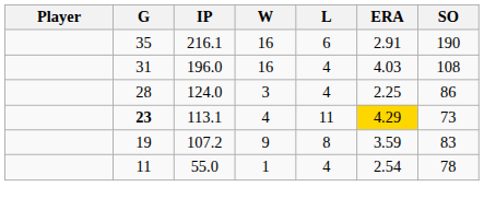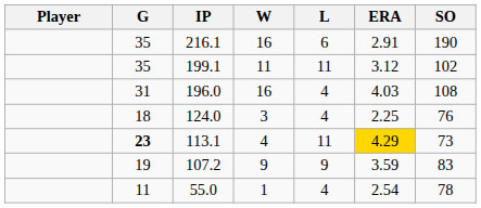 <table class="wikitable sortable">
 <tr>
 <th bgcolor="#DDDDFF" width="16%">Player</th>
 <th bgcolor="#DDDDFF" width="9%">G</th>
 <th bgcolor="#DDDDFF" width="9%">IP</th>
 <th bgcolor="#DDDDFF" width="9%">W</th>
 <th bgcolor="#DDDDFF" width="9%">L</th>
 <th bgcolor="#DDDDFF" width="9%">ERA</th>
 <th bgcolor="#DDDDFF" width="9%">SO</th>
 </tr>
 <tr align="center">
 <td></td>
 <td>35</td>
 <td>216.1</td>
 <td>16</td>
 <td>6</td>
 <td>2.91</td>
 <td>190</td>
 </tr>
 <tr align="center">
 <td></td>
+<td>35</td>
+<td>199.1</td>
+<td>11</td>
+<td>11</td>
+<td>3.12</td>
+<td>102</td>
+</tr>
+<tr align="center">
+<td></td>
 <td>31</td>
 <td>196.0</td>
 <td>16</td>
 <td>4</td>
 <td>4.03</td>
 <td>108</td>
 </tr>
 <tr align="center">
 <td></td>
-<td>28</td>
+<td>18</td>
 <td>124.0</td>
 <td>3</td>
 <td>4</td>
 <td>2.25</td>
-<td>86</td>
+<td>76</td>
 </tr>
 <tr align="center">
 <td></td>
 <td><strong>23</strong></td>
 <td>113.1</td>
 <td>4</td>
 <td>11</td>
 <td style="background: gold;">4.29</td>
 <td>73</td>
 </tr>
 <tr align="center">
 <td></td>
 <td>19</td>
 <td>107.2</td>
 <td>9</td>
-<td>8</td>
+<td>9</td>
 <td>3.59</td>
 <td>83</td>
 </tr>
 <tr align="center">
 <td></td>
 <td>11</td>
 <td>55.0</td>
 <td>1</td>
 <td>4</td>
 <td>2.54</td>
 <td>78</td>
 </tr>
 </table>
